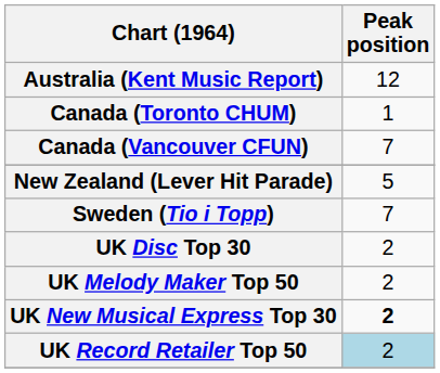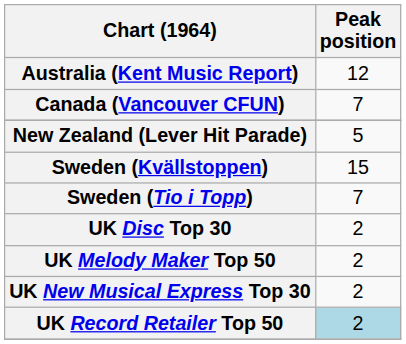 <table class="wikitable sortable plainrowheaders" style="text-align:center">
 <tr>
 <th>Chart (1964)</th>
 <th>Peak<br>position</th>
 </tr>
 <tr>
 <th scope="row">Australia (<a href='#'>Kent Music Report</a>)</th>
 <td>12</td>
 </tr>
 <tr>
-<th scope="row">Canada (<a href='#'>Toronto CHUM</a>)</th>
-<td>1</td>
-</tr>
-<tr>
 <th scope="row">Canada (<a href='#'>Vancouver CFUN</a>)</th>
 <td>7</td>
 </tr>
 <tr>
 </tr>
 <tr>
 <th scope="row">New Zealand (Lever Hit Parade)</th>
 <td>5</td>
+</tr>
+<tr>
+<th scope="row">Sweden (<a href='#'>Kvällstoppen</a>)</th>
+<td>15</td>
 </tr>
 <tr>
 <th scope="row">Sweden (<em><a href='#'>Tio i Topp</a></em>)</th>
 <td>7</td>
 </tr>
 <tr>
 <th scope="row">UK <em><a href='#'>Disc</a></em> Top 30</th>
 <td>2</td>
 </tr>
 <tr>
 <th scope="row">UK <em><a href='#'>Melody Maker</a></em> Top 50</th>
 <td>2</td>
 </tr>
 <tr>
 <th scope="row">UK <em><a href='#'>New Musical Express</a></em> Top 30</th>
-<td><strong>2</strong></td>
+<td>2</td>
 </tr>
 <tr>
 <th scope="row">UK <em><a href='#'>Record Retailer</a></em> Top 50</th>
 <td style="background: lightblue;">2</td>
 </tr>
 <tr>
 </tr>
 </table>
